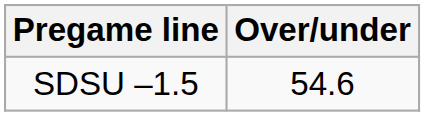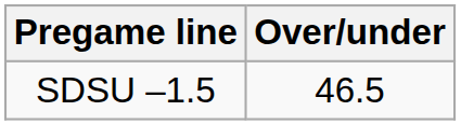 <table class="wikitable">
 <tr align="center">
 <th style=>Pregame line</th>
 <th style=>Over/under</th>
 </tr>
 <tr align="center">
 <td>SDSU –1.5</td>
-<td>54.6</td>
+<td>46.5</td>
 </tr>
 </table>
